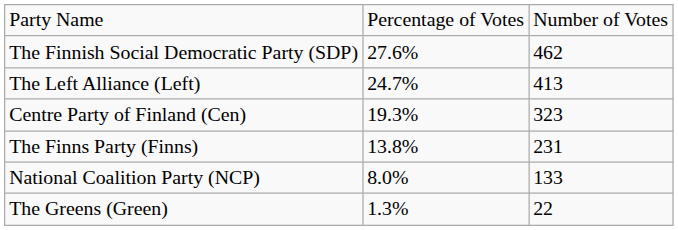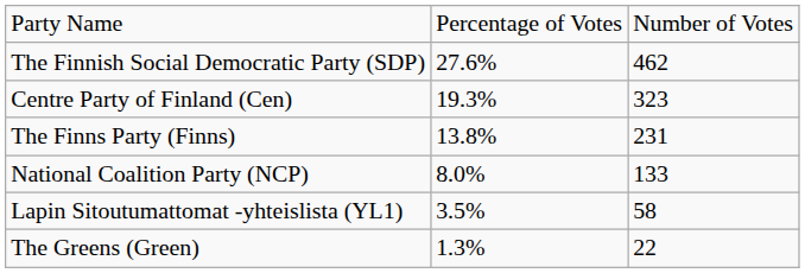 <table class="wikitable">
 <tr>
 <td>Party Name</td>
 <td>Percentage of Votes</td>
 <td>Number of Votes</td>
 </tr>
 <tr>
 <td>The Finnish Social Democratic Party (SDP)</td>
 <td>27.6%</td>
 <td>462</td>
-</tr>
-<tr>
-<td>The Left Alliance (Left)</td>
-<td>24.7%</td>
-<td>413</td>
 </tr>
 <tr>
 <td>Centre Party of Finland (Cen)</td>
 <td>19.3%</td>
 <td>323</td>
 </tr>
 <tr>
 <td>The Finns Party (Finns)</td>
 <td>13.8%</td>
 <td>231</td>
 </tr>
 <tr>
 <td>National Coalition Party (NCP)</td>
 <td>8.0%</td>
 <td>133</td>
 </tr>
 <tr>
+<td>Lapin Sitoutumattomat -yhteislista (YL1)</td>
+<td>3.5%</td>
+<td>58</td>
+</tr>
+<tr>
 <td>The Greens (Green)</td>
 <td>1.3%</td>
 <td>22</td>
 </tr>
 </table>
